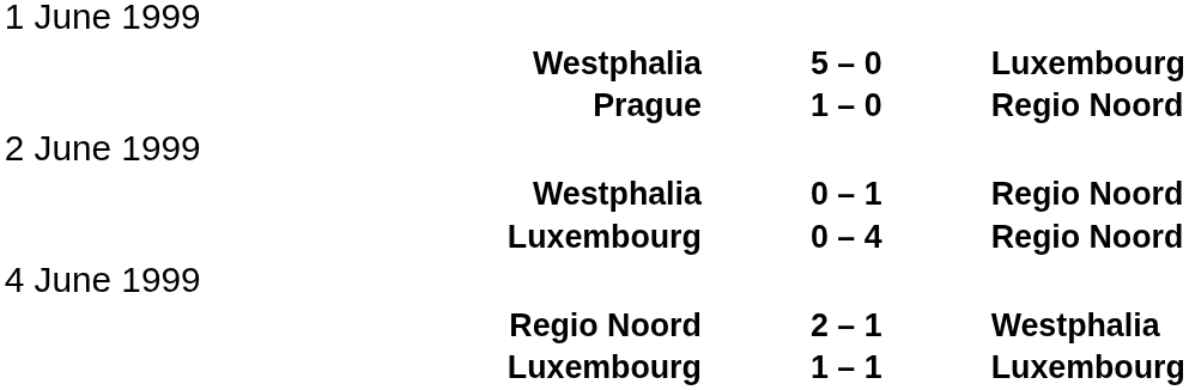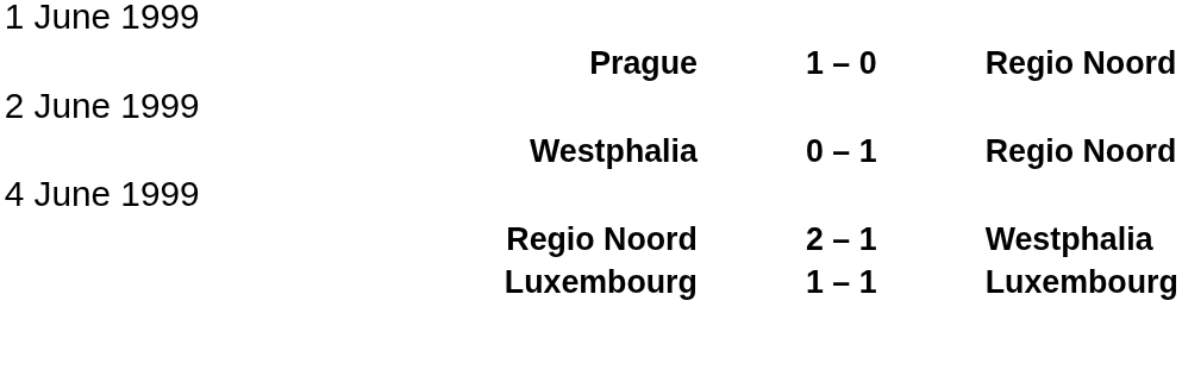 <table width=100% cellspacing=1>
 <tr>
 <th width=25%></th>
 <th width=10%></th>
 <th></th>
 </tr>
 <tr>
 <td>1 June 1999</td>
-</tr>
-<tr style=font-size:90%>
-<td align=right><strong>Westphalia</strong></td>
-<td align=center><strong>5 – 0</strong></td>
-<td><strong>Luxembourg</strong></td>
 </tr>
 <tr style=font-size:90%>
 <td align=right><strong>Prague</strong></td>
 <td align=center><strong>1 – 0</strong></td>
 <td><strong>Regio Noord</strong></td>
 </tr>
 <tr>
 <td>2 June 1999</td>
 </tr>
 <tr style=font-size:90%>
 <td align=right><strong>Westphalia</strong></td>
 <td align=center><strong>0 – 1</strong></td>
-<td><strong>Regio Noord</strong></td>
-</tr>
-<tr style=font-size:90%>
-<td align=right><strong>Luxembourg</strong></td>
-<td align=center><strong>0 – 4</strong></td>
 <td><strong>Regio Noord</strong></td>
 </tr>
 <tr>
 <td>4 June 1999</td>
 </tr>
 <tr style=font-size:90%>
 <td align=right><strong>Regio Noord</strong></td>
 <td align=center><strong>2 – 1</strong></td>
 <td><strong>Westphalia</strong></td>
 </tr>
 <tr style=font-size:90%>
 <td align=right><strong>Luxembourg</strong></td>
 <td align=center><strong>1 – 1</strong></td>
 <td><strong>Luxembourg</strong></td>
 </tr>
 </table>
